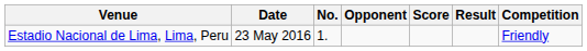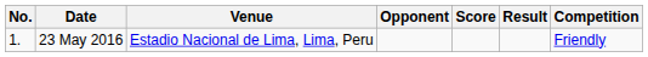 <table class="wikitable">
 <tr>
+<th>No.</th>
+<th>Date</th>
 <th>Venue</th>
-<th>Date</th>
-<th>No.</th>
 <th>Opponent</th>
 <th>Score</th>
 <th>Result</th>
 <th>Competition</th>
 </tr>
 <tr>
+<td>1.</td>
+<td>23 May 2016</td>
 <td><a href='#'>Estadio Nacional de Lima</a>, <a href='#'>Lima</a>, Peru</td>
-<td>23 May 2016</td>
-<td>1.</td>
 <td></td>
 <td></td>
 <td></td>
 <td><a href='#'>Friendly</a></td>
 </tr>
 </table>
